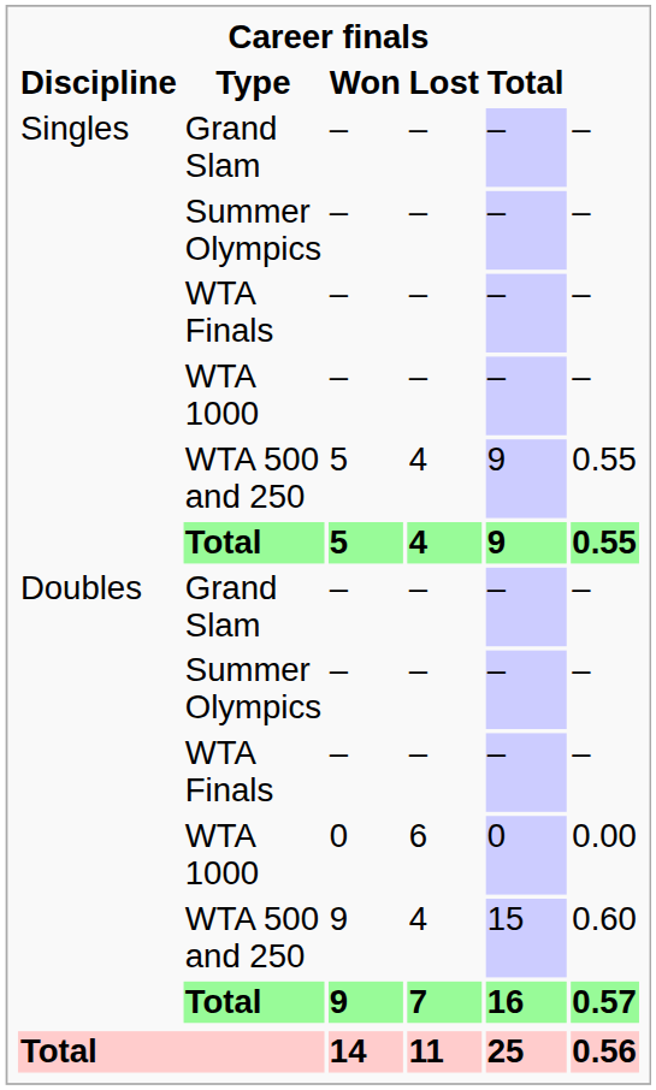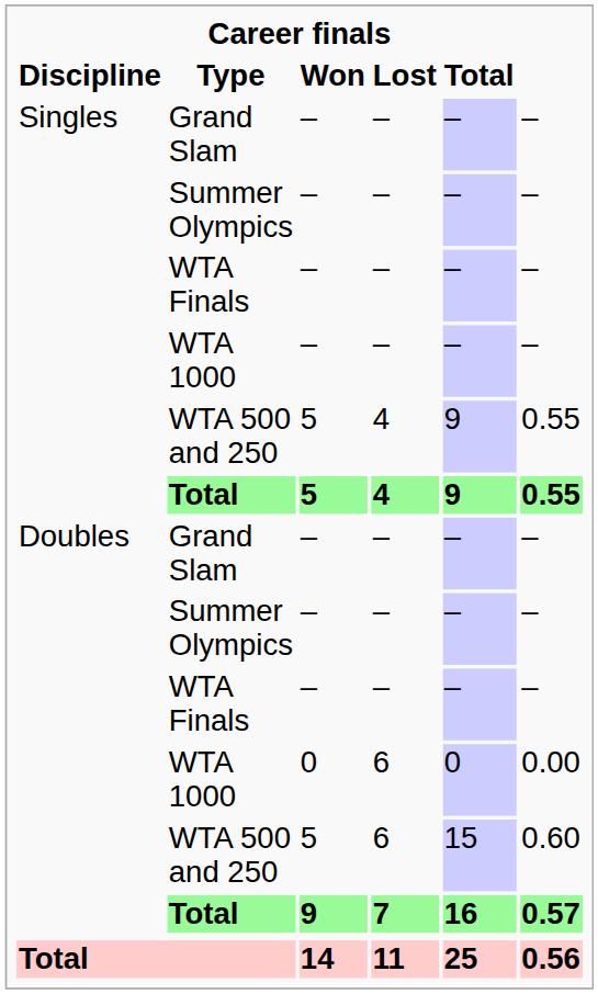 <table class="infobox vcard vevent nowrap" width=40%>
 <tr>
 <th colspan=6>Career finals</th>
 </tr>
 <tr>
 <th>Discipline</th>
 <th>Type</th>
 <th>Won</th>
 <th>Lost</th>
 <th>Total</th>
 <th></th>
 </tr>
 <tr>
 <td rowspan=6>Singles</td>
 <td>Grand Slam</td>
 <td>–</td>
 <td>–</td>
 <td bgcolor=CCCCFF>–</td>
 <td>–</td>
 </tr>
 <tr>
 <td>Summer Olympics</td>
 <td>–</td>
 <td>–</td>
 <td bgcolor=CCCCFF>–</td>
 <td>–</td>
 </tr>
 <tr>
 <td>WTA Finals</td>
 <td>–</td>
 <td>–</td>
 <td bgcolor=CCCCFF>–</td>
 <td>–</td>
 </tr>
 <tr>
 <td>WTA 1000</td>
 <td>–</td>
 <td>–</td>
 <td bgcolor=CCCCFF>–</td>
 <td>–</td>
 </tr>
 <tr>
 <td>WTA 500 and 250</td>
 <td>5</td>
 <td>4</td>
 <td bgcolor=CCCCFF>9</td>
 <td>0.55</td>
 </tr>
 <tr bgcolor=98FB98>
 <td><strong>Total</strong></td>
 <td><strong>5</strong></td>
 <td><strong>4</strong></td>
 <td><strong>9</strong></td>
 <td><strong>0.55</strong></td>
 </tr>
 <tr>
 <td rowspan=6>Doubles</td>
 <td>Grand Slam</td>
 <td>–</td>
 <td>–</td>
 <td bgcolor=CCCCFF>–</td>
 <td>–</td>
 </tr>
 <tr>
 <td>Summer Olympics</td>
 <td>–</td>
 <td>–</td>
 <td bgcolor=CCCCFF>–</td>
 <td>–</td>
 </tr>
 <tr>
 <td>WTA Finals</td>
 <td>–</td>
 <td>–</td>
 <td bgcolor=CCCCFF>–</td>
 <td>–</td>
 </tr>
 <tr>
 <td>WTA 1000</td>
 <td>0</td>
 <td>6</td>
 <td bgcolor=CCCCFF>0</td>
 <td>0.00</td>
 </tr>
 <tr>
 <td>WTA 500 and 250</td>
-<td>9</td>
-<td>4</td>
+<td>5</td>
+<td>6</td>
 <td bgcolor=CCCCFF>15</td>
 <td>0.60</td>
 </tr>
 <tr bgcolor=98FB98>
 <td><strong>Total</strong></td>
 <td><strong>9</strong></td>
 <td><strong>7</strong></td>
 <td><strong>16</strong></td>
 <td><strong>0.57</strong></td>
 </tr>
 <tr>
 </tr>
 <tr bgcolor=FFCCCC>
 <td colspan=2><strong>Total</strong></td>
 <td><strong>14</strong></td>
 <td><strong>11</strong></td>
 <td><strong>25</strong></td>
 <td><strong>0.56</strong></td>
 </tr>
 </table>
